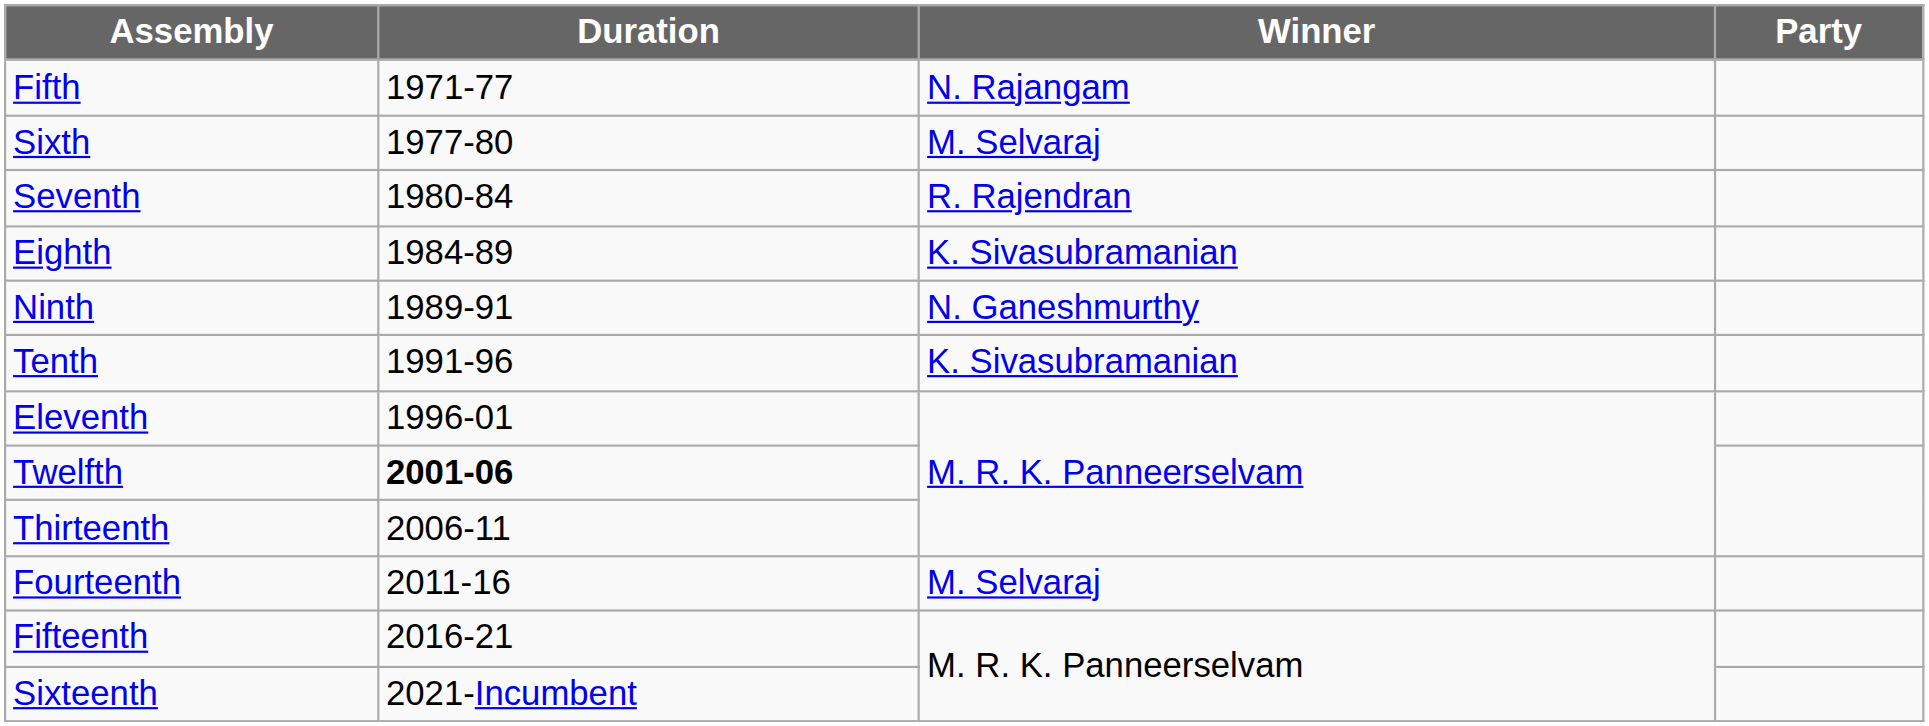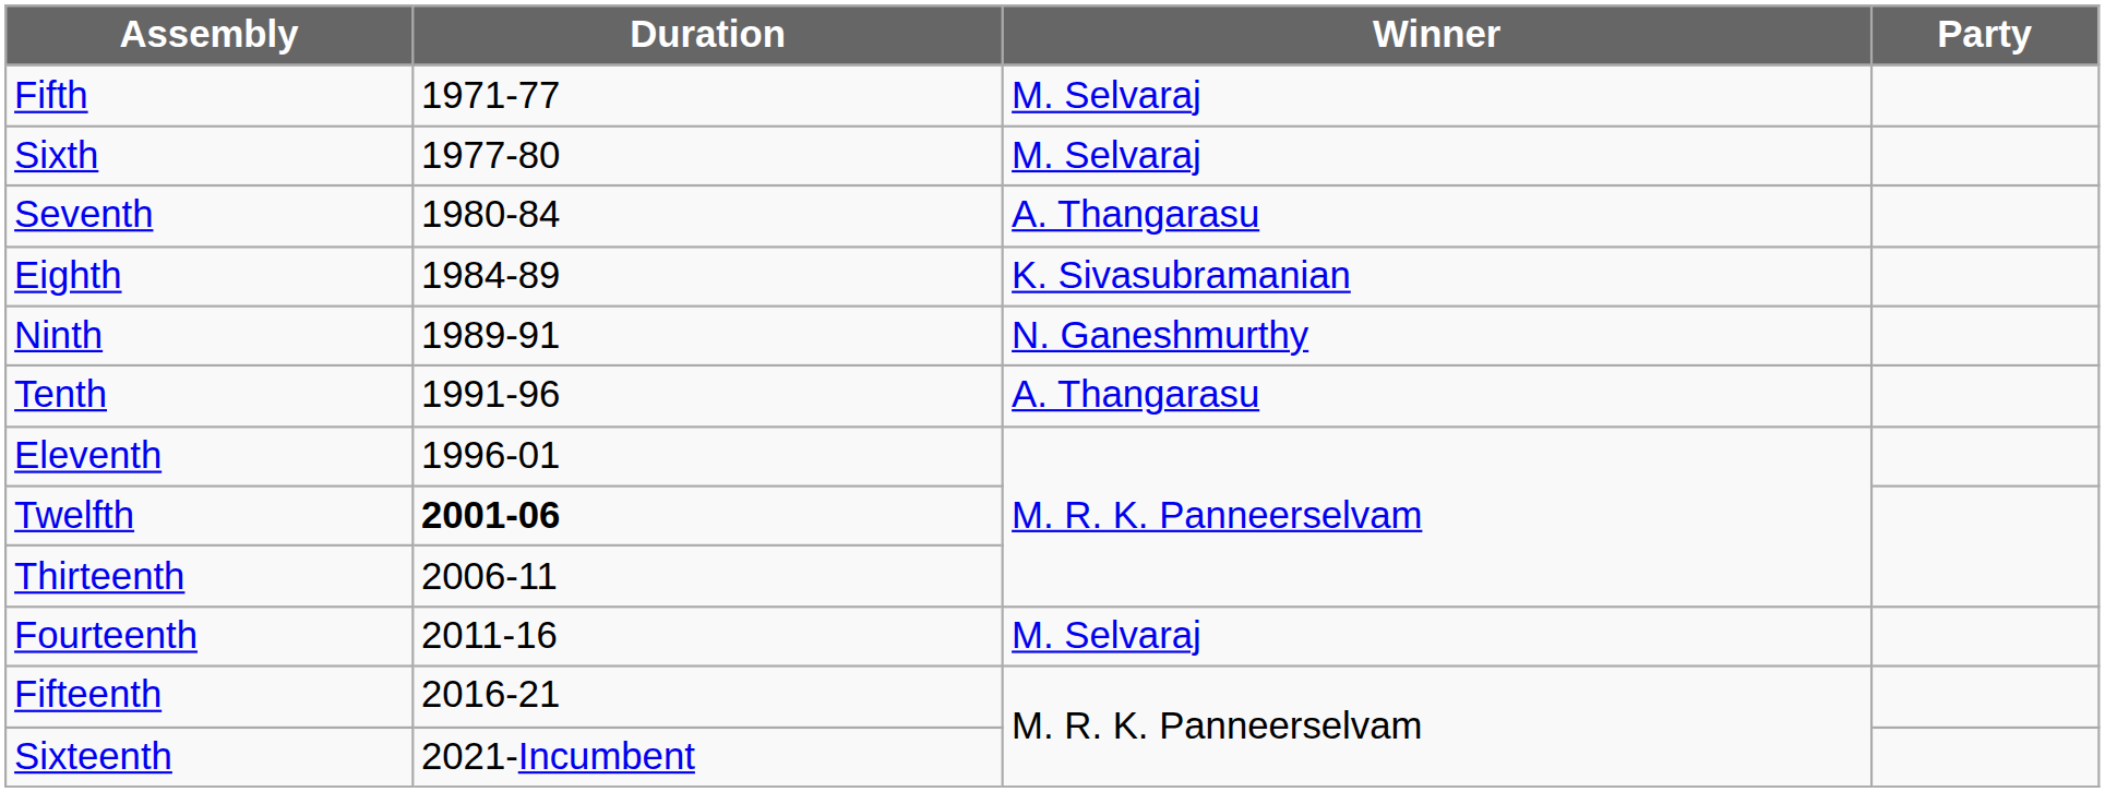 <table class="wikitable" width="70%">
 <tr>
 <th style="background-color:#666666; color:white">Assembly</th>
 <th style="background-color:#666666; color:white">Duration</th>
 <th style="background-color:#666666; color:white">Winner</th>
 <th style="background-color:#666666; color:white" colspan="2">Party</th>
 </tr>
 <tr>
 <td><a href='#'>Fifth</a></td>
 <td>1971-77</td>
-<td><a href='#'>N. Rajangam</a></td>
+<td><a href='#'>M. Selvaraj</a></td>
 <td></td>
 </tr>
 <tr>
 <td><a href='#'>Sixth</a></td>
 <td>1977-80</td>
 <td><a href='#'>M. Selvaraj</a></td>
 <td></td>
 </tr>
 <tr>
 <td><a href='#'>Seventh</a></td>
 <td>1980-84</td>
-<td><a href='#'>R. Rajendran</a></td>
+<td><a href='#'>A. Thangarasu</a></td>
 <td></td>
 </tr>
 <tr>
 <td><a href='#'>Eighth</a></td>
 <td>1984-89</td>
 <td><a href='#'>K. Sivasubramanian</a></td>
 <td></td>
 </tr>
 <tr>
 <td><a href='#'>Ninth</a></td>
 <td>1989-91</td>
 <td><a href='#'>N. Ganeshmurthy</a></td>
 <td></td>
 </tr>
 <tr>
 <td><a href='#'>Tenth</a></td>
 <td>1991-96</td>
-<td><a href='#'>K. Sivasubramanian</a></td>
+<td><a href='#'>A. Thangarasu</a></td>
 <td></td>
 </tr>
 <tr>
 <td><a href='#'>Eleventh</a></td>
 <td>1996-01</td>
 <td rowspan="3"><a href='#'>M. R. K. Panneerselvam</a></td>
 <td></td>
 </tr>
 <tr>
 <td><a href='#'>Twelfth</a></td>
 <td><strong>2001-06</strong></td>
 </tr>
 <tr>
 <td><a href='#'>Thirteenth</a></td>
 <td>2006-11</td>
 </tr>
 <tr>
 <td><a href='#'>Fourteenth</a></td>
 <td>2011-16</td>
 <td><a href='#'>M. Selvaraj</a></td>
 <td></td>
 </tr>
 <tr>
 <td><a href='#'>Fifteenth</a></td>
 <td>2016-21</td>
 <td rowspan="2">M. R. K. Panneerselvam</td>
 <td></td>
 </tr>
 <tr>
 <td><a href='#'>Sixteenth</a></td>
 <td>2021-<a href='#'>Incumbent</a></td>
 </tr>
 </table>
